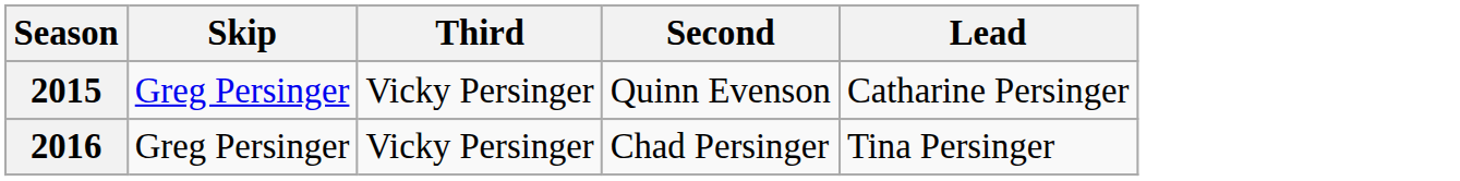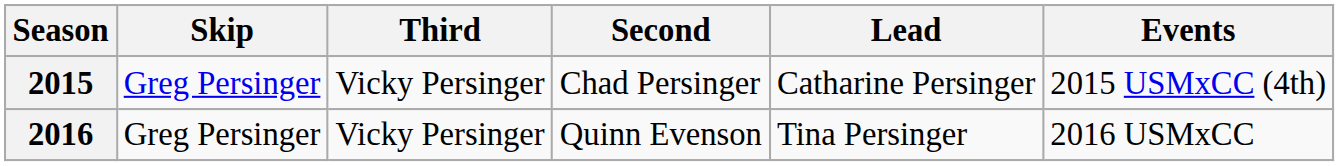 <table class="wikitable">
 <tr>
 <th scope="col">Season</th>
 <th scope="col">Skip</th>
 <th scope="col">Third</th>
 <th scope="col">Second</th>
 <th scope="col">Lead</th>
+<th scope="col">Events</th>
 </tr>
 <tr>
 <th scope="row">2015</th>
 <td><a href='#'>Greg Persinger</a></td>
 <td>Vicky Persinger</td>
-<td>Quinn Evenson</td>
+<td>Chad Persinger</td>
 <td>Catharine Persinger</td>
+<td>2015 <a href='#'>USMxCC</a> (4th)</td>
 </tr>
 <tr>
 <th scope="row">2016</th>
 <td>Greg Persinger</td>
 <td>Vicky Persinger</td>
-<td>Chad Persinger</td>
+<td>Quinn Evenson</td>
 <td>Tina Persinger</td>
+<td>2016 USMxCC </td>
 </tr>
 </table>
